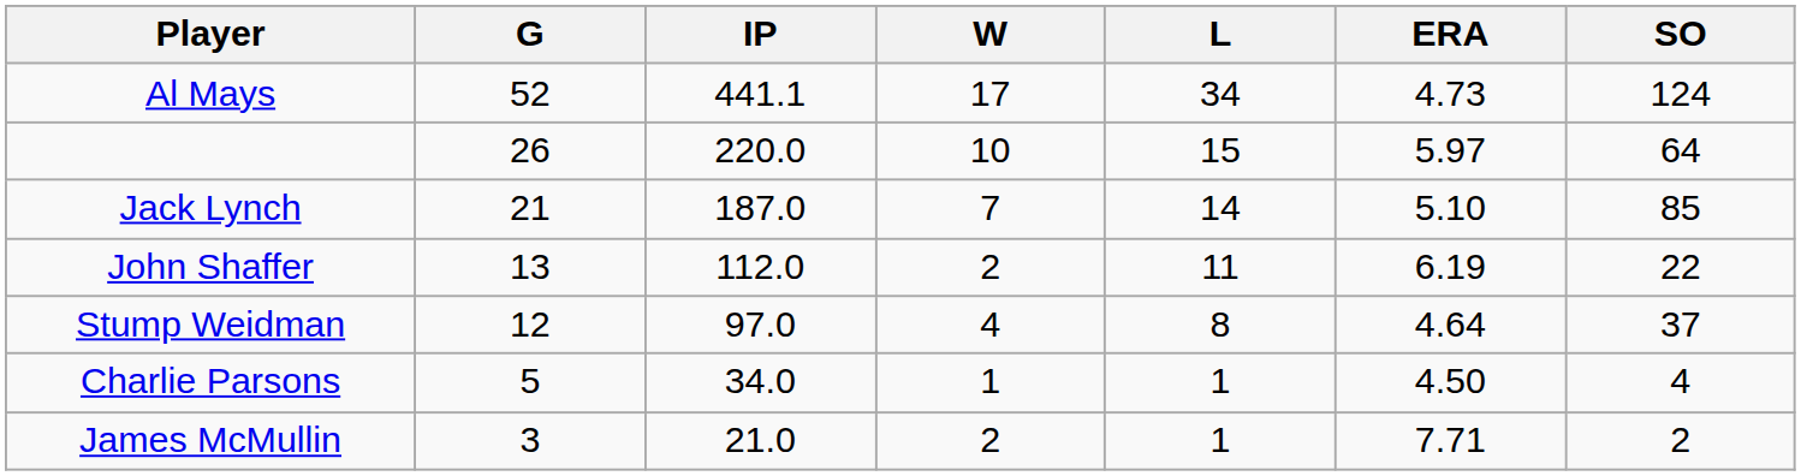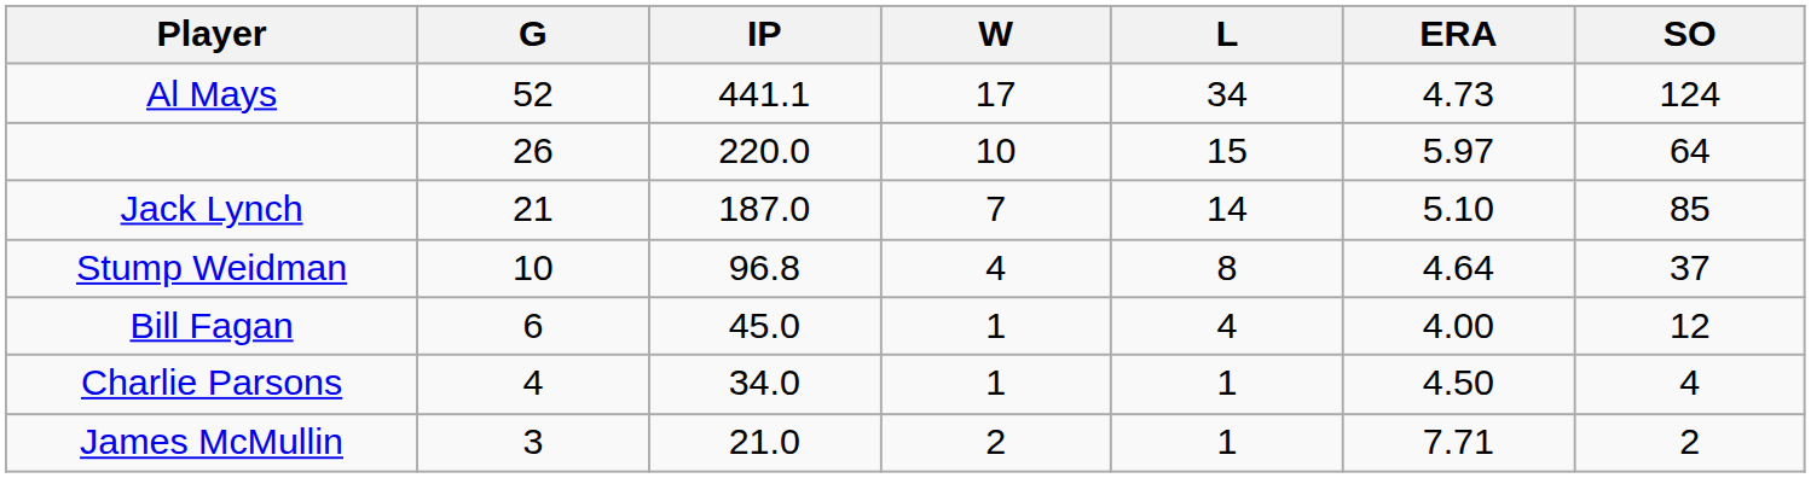 <table class="wikitable sortable">
 <tr>
 <th bgcolor="#DDDDFF" width="16%">Player</th>
 <th bgcolor="#DDDDFF" width="9%">G</th>
 <th bgcolor="#DDDDFF" width="9%">IP</th>
 <th bgcolor="#DDDDFF" width="9%">W</th>
 <th bgcolor="#DDDDFF" width="9%">L</th>
 <th bgcolor="#DDDDFF" width="9%">ERA</th>
 <th bgcolor="#DDDDFF" width="9%">SO</th>
 </tr>
 <tr align="center">
 <td><a href='#'>Al Mays</a></td>
 <td>52</td>
 <td>441.1</td>
 <td>17</td>
 <td>34</td>
 <td>4.73</td>
 <td>124</td>
 </tr>
 <tr align=center>
 <td></td>
 <td>26</td>
 <td>220.0</td>
 <td>10</td>
 <td>15</td>
 <td>5.97</td>
 <td>64</td>
 </tr>
 <tr align="center">
 <td><a href='#'>Jack Lynch</a></td>
 <td>21</td>
 <td>187.0</td>
 <td>7</td>
 <td>14</td>
 <td>5.10</td>
 <td>85</td>
 </tr>
 <tr align=center>
-<td><a href='#'>John Shaffer</a></td>
-<td>13</td>
-<td>112.0</td>
-<td>2</td>
-<td>11</td>
-<td>6.19</td>
-<td>22</td>
-</tr>
-<tr align=center>
 <td><a href='#'>Stump Weidman</a></td>
-<td>12</td>
-<td>97.0</td>
+<td>10</td>
+<td>96.8</td>
 <td>4</td>
 <td>8</td>
 <td>4.64</td>
 <td>37</td>
 </tr>
 <tr align=center>
+<td><a href='#'>Bill Fagan</a></td>
+<td>6</td>
+<td>45.0</td>
+<td>1</td>
+<td>4</td>
+<td>4.00</td>
+<td>12</td>
+</tr>
+<tr align=center>
 <td><a href='#'>Charlie Parsons</a></td>
-<td>5</td>
+<td>4</td>
 <td>34.0</td>
 <td>1</td>
 <td>1</td>
 <td>4.50</td>
 <td>4</td>
 </tr>
 <tr align=center>
 <td><a href='#'>James McMullin</a></td>
 <td>3</td>
 <td>21.0</td>
 <td>2</td>
 <td>1</td>
 <td>7.71</td>
 <td>2</td>
 </tr>
 </table>
